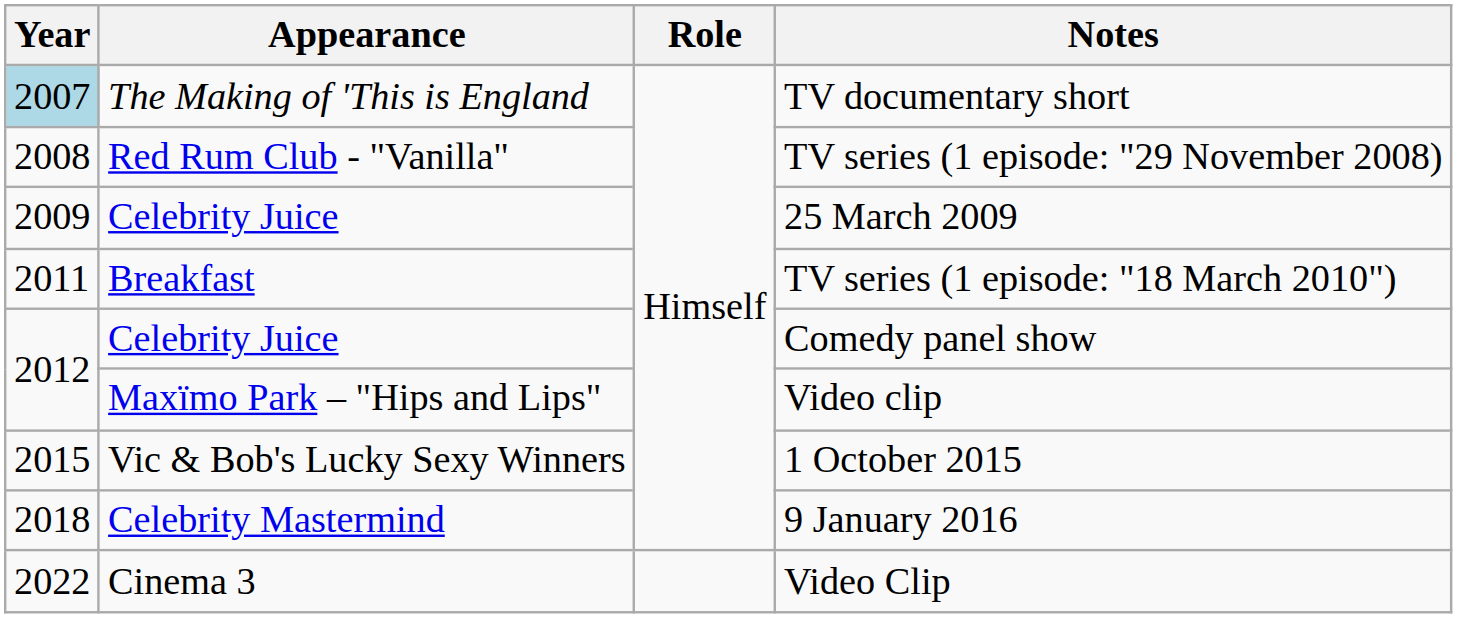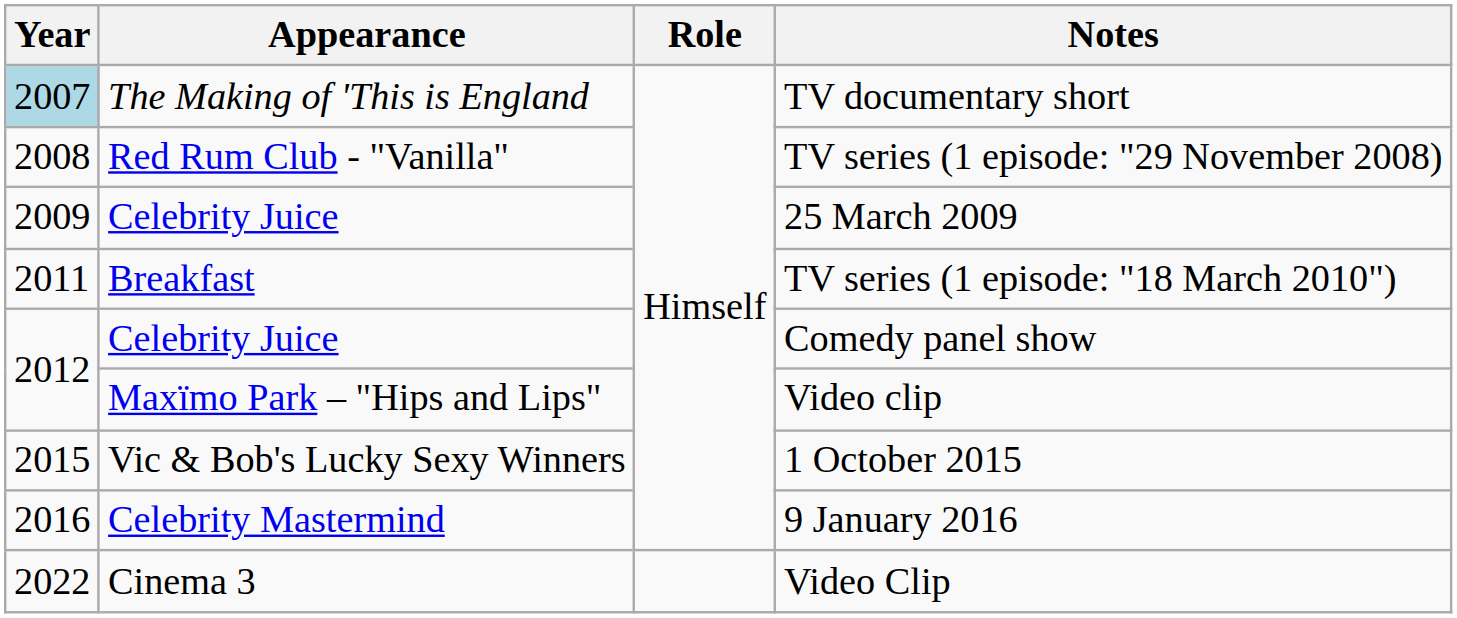 <table class="wikitable">
 <tr>
 <th>Year</th>
 <th>Appearance</th>
 <th>Role</th>
 <th>Notes</th>
 </tr>
 <tr>
 <td style="background: lightblue;">2007</td>
 <td><em>The Making of 'This is England<strong></td>
 <td rowspan="8">Himself</td>
 <td>TV documentary short</td>
 </tr>
 <tr>
 <td>2008</td>
 <td><a href='#'>Red Rum Club</a> - "Vanilla"</td>
 <td>TV series (1 episode: "29 November 2008)</td>
 </tr>
 <tr>
 <td>2009</td>
 <td></em><a href='#'>Celebrity Juice</a><em></td>
 <td>25 March 2009</td>
 </tr>
 <tr>
 <td>2011</td>
 <td></em><a href='#'>Breakfast</a><em></td>
 <td>TV series (1 episode: "18 March 2010")</td>
 </tr>
 <tr>
 <td rowspan="2">2012</td>
 <td></em><a href='#'>Celebrity Juice</a><em></td>
 <td>Comedy panel show</td>
 </tr>
 <tr>
 <td><a href='#'>Maxïmo Park</a> – "Hips and Lips"</td>
 <td>Video clip</td>
 </tr>
 <tr>
 <td>2015</td>
 <td></em>Vic & Bob's Lucky Sexy Winners<em></td>
 <td>1 October 2015</td>
 </tr>
 <tr>
-<td>2018</td>
+<td>2016</td>
 <td></em><a href='#'>Celebrity Mastermind</a><em></td>
 <td>9 January 2016</td>
 </tr>
 <tr>
 <td>2022</td>
 <td></em>Cinema 3<em></td>
 <td></td>
 <td>Video Clip</td>
 </tr>
 </table>
